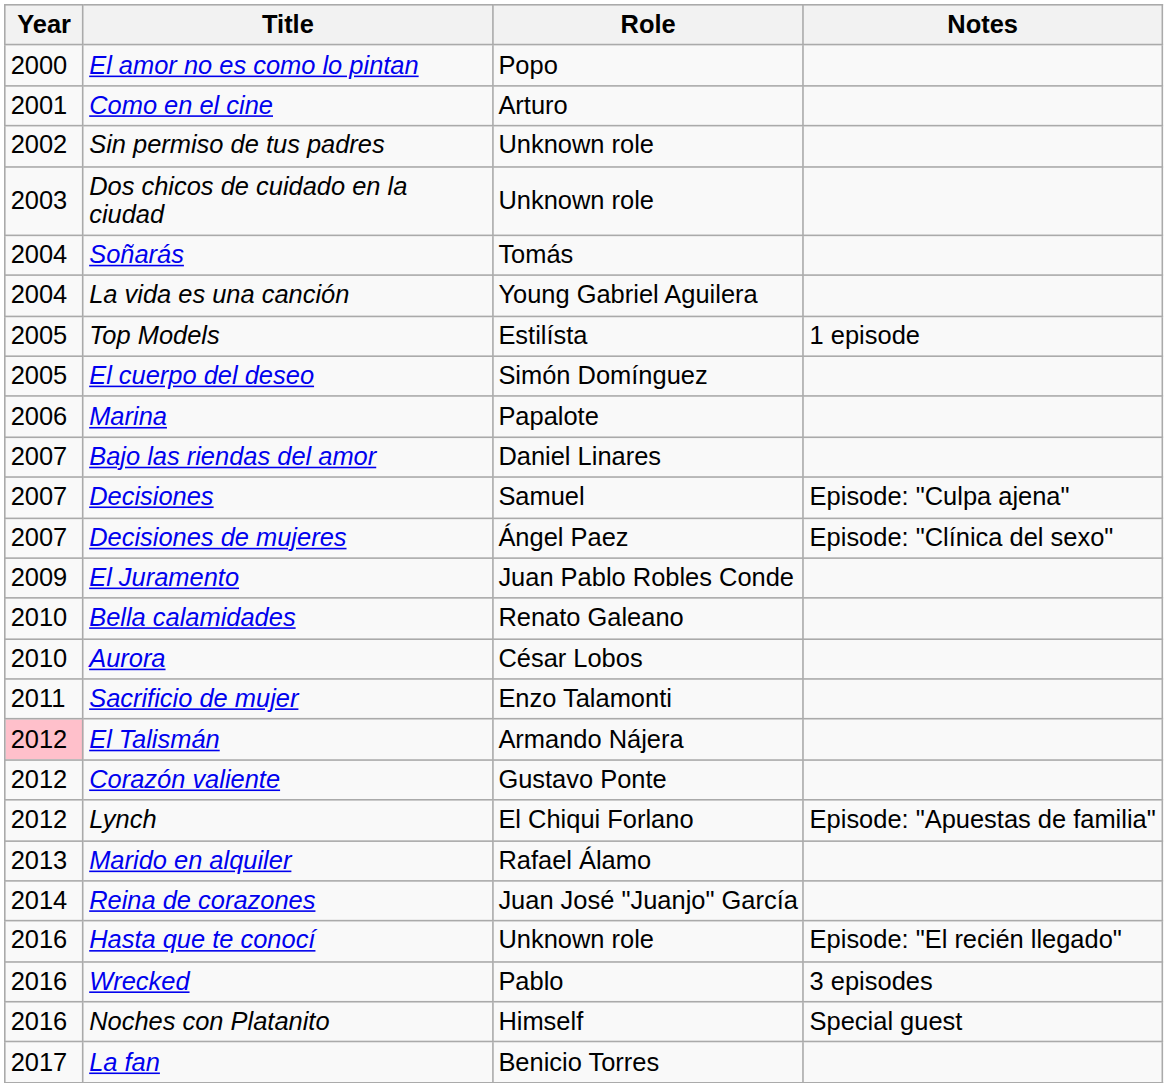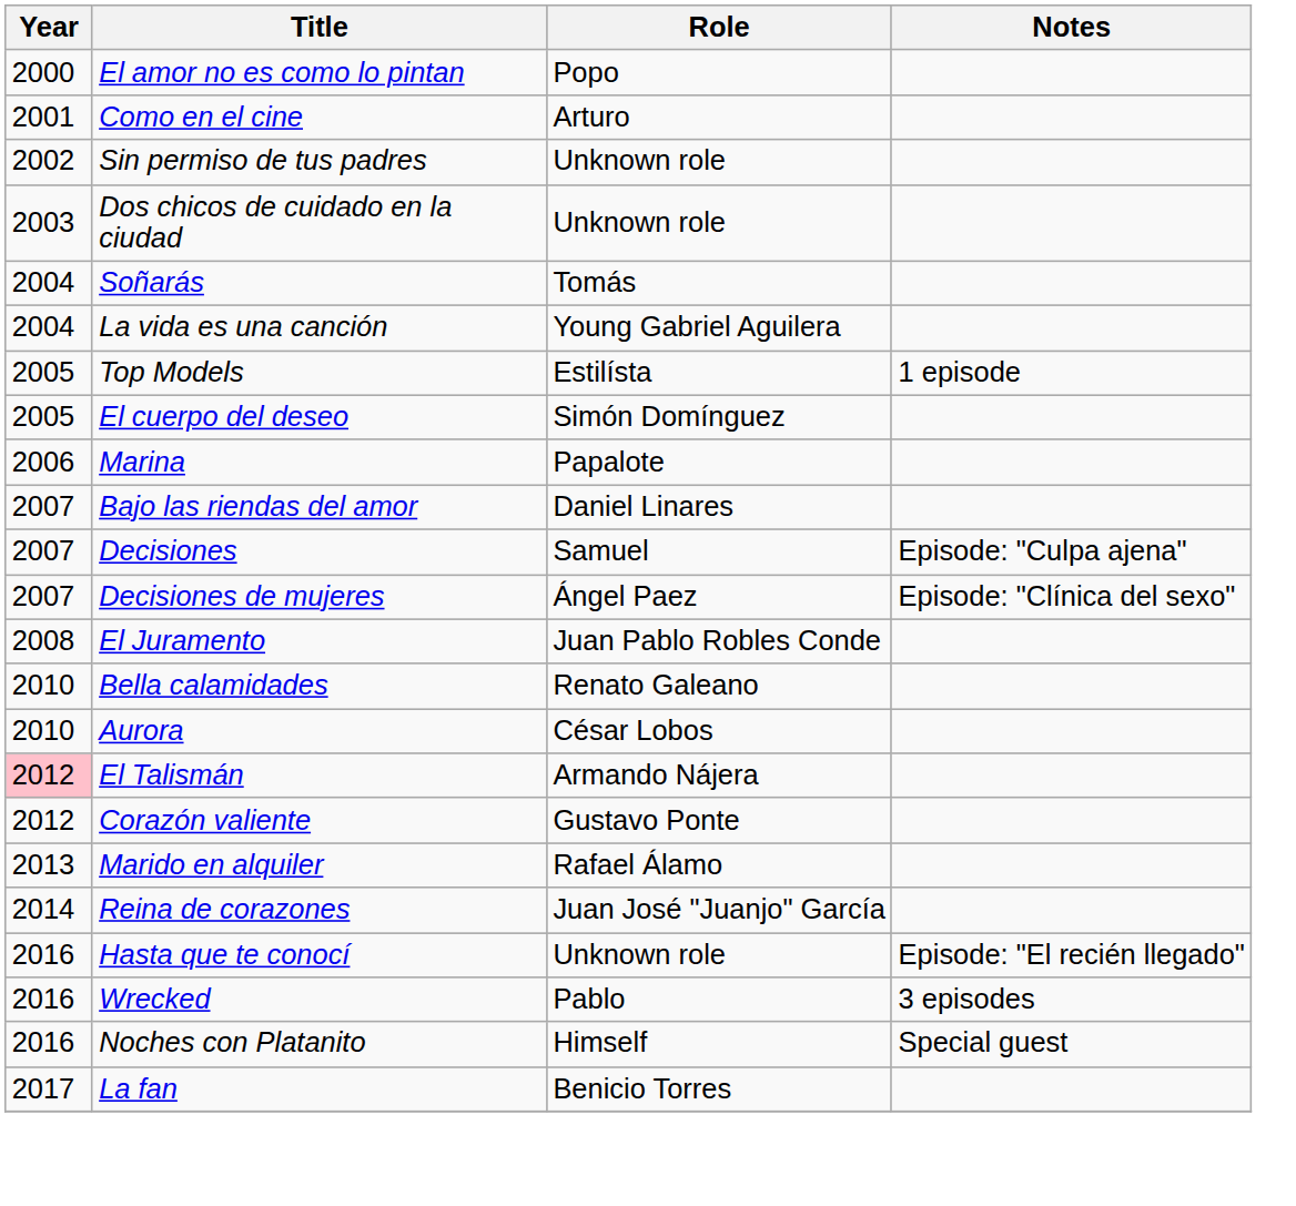 <table class="wikitable sortable">
 <tr>
 <th width="42">Year</th>
 <th width="250">Title</th>
 <th>Role</th>
 <th class="unsortable">Notes</th>
 </tr>
 <tr>
 <td>2000</td>
 <td><em><a href='#'>El amor no es como lo pintan</a></em></td>
 <td>Popo</td>
 <td></td>
 </tr>
 <tr>
 <td>2001</td>
 <td><em><a href='#'>Como en el cine</a></em></td>
 <td>Arturo</td>
 <td></td>
 </tr>
 <tr>
 <td>2002</td>
 <td><em>Sin permiso de tus padres</em></td>
 <td>Unknown role</td>
 <td></td>
 </tr>
 <tr>
 <td>2003</td>
 <td><em>Dos chicos de cuidado en la ciudad</em></td>
 <td>Unknown role</td>
 <td></td>
 </tr>
 <tr>
 <td>2004</td>
 <td><em><a href='#'>Soñarás</a></em></td>
 <td>Tomás</td>
 <td></td>
 </tr>
 <tr>
 <td>2004</td>
 <td><em>La vida es una canción</em></td>
 <td>Young Gabriel Aguilera</td>
 <td></td>
 </tr>
 <tr>
 <td>2005</td>
 <td><em>Top Models</em></td>
 <td>Estilísta</td>
 <td>1 episode</td>
 </tr>
 <tr>
 <td>2005</td>
 <td><em><a href='#'>El cuerpo del deseo</a></em></td>
 <td>Simón Domínguez</td>
 <td></td>
 </tr>
 <tr>
 <td>2006</td>
 <td><em><a href='#'>Marina</a></em></td>
 <td>Papalote</td>
 <td></td>
 </tr>
 <tr>
 <td>2007</td>
 <td><em><a href='#'>Bajo las riendas del amor</a></em></td>
 <td>Daniel Linares</td>
 <td></td>
 </tr>
 <tr>
 <td>2007</td>
 <td><em><a href='#'>Decisiones</a></em></td>
 <td>Samuel</td>
 <td>Episode: "Culpa ajena"</td>
 </tr>
 <tr>
 <td>2007</td>
 <td><em><a href='#'>Decisiones de mujeres</a></em></td>
 <td>Ángel Paez</td>
 <td>Episode: "Clínica del sexo"</td>
 </tr>
 <tr>
-<td>2009</td>
+<td>2008</td>
 <td><em><a href='#'>El Juramento</a></em></td>
 <td>Juan Pablo Robles Conde</td>
 <td></td>
 </tr>
 <tr>
 <td>2010</td>
 <td><em><a href='#'>Bella calamidades</a></em></td>
 <td>Renato Galeano</td>
 <td></td>
 </tr>
 <tr>
 <td>2010</td>
 <td><em><a href='#'>Aurora</a></em></td>
 <td>César Lobos</td>
 <td></td>
 </tr>
 <tr>
-<td>2011</td>
-<td><em><a href='#'>Sacrificio de mujer</a></em></td>
-<td>Enzo Talamonti</td>
-<td></td>
-</tr>
-<tr>
 <td style="background: pink;">2012</td>
 <td><em><a href='#'>El Talismán</a></em></td>
 <td>Armando Nájera</td>
 <td></td>
 </tr>
 <tr>
 <td>2012</td>
 <td><em><a href='#'>Corazón valiente</a></em></td>
 <td>Gustavo Ponte</td>
 <td></td>
-</tr>
-<tr>
-<td>2012</td>
-<td><em>Lynch</em></td>
-<td>El Chiqui Forlano</td>
-<td>Episode: "Apuestas de familia"</td>
 </tr>
 <tr>
 <td>2013</td>
 <td><em><a href='#'>Marido en alquiler</a></em></td>
 <td>Rafael Álamo</td>
 <td></td>
 </tr>
 <tr>
 <td>2014</td>
 <td><em><a href='#'>Reina de corazones</a></em></td>
 <td>Juan José "Juanjo" García</td>
 <td></td>
 </tr>
 <tr>
 <td>2016</td>
 <td><em><a href='#'>Hasta que te conocí</a></em></td>
 <td>Unknown role</td>
 <td>Episode: "El recién llegado"</td>
 </tr>
 <tr>
 <td>2016</td>
 <td><em><a href='#'>Wrecked</a></em></td>
 <td>Pablo</td>
 <td>3 episodes</td>
 </tr>
 <tr>
 <td>2016</td>
 <td><em>Noches con Platanito</em></td>
 <td>Himself</td>
 <td>Special guest</td>
 </tr>
 <tr>
 <td>2017</td>
 <td><em><a href='#'>La fan</a></em></td>
 <td>Benicio Torres</td>
 <td></td>
 </tr>
 <tr>
 </tr>
 </table>
